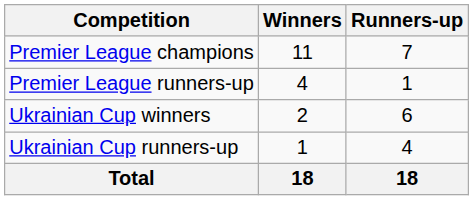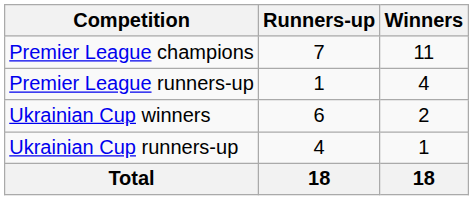 <table class="wikitable sortable">
 <tr style="background:#efefef;">
 <th>Competition</th>
+<th>Runners-up</th>
 <th>Winners</th>
-<th>Runners-up</th>
 </tr>
 <tr>
 <td><a href='#'>Premier League</a>  champions</td>
+<td align=center>7</td>
 <td align=center>11</td>
-<td align=center>7</td>
 </tr>
 <tr>
 <td><a href='#'>Premier League</a> runners-up </td>
+<td align=center>1</td>
 <td align=center>4</td>
-<td align=center>1</td>
 </tr>
 <tr>
 <td><a href='#'>Ukrainian Cup</a> winners</td>
+<td align=center>6</td>
 <td align=center>2</td>
-<td align=center>6</td>
 </tr>
 <tr>
 <td><a href='#'>Ukrainian Cup</a> runners-up </td>
+<td align=center>4</td>
 <td align=center>1</td>
-<td align=center>4</td>
 </tr>
 <tr>
 <th>Total</th>
 <th>18</th>
 <th>18</th>
 </tr>
 </table>
